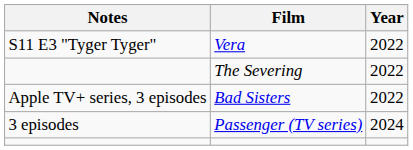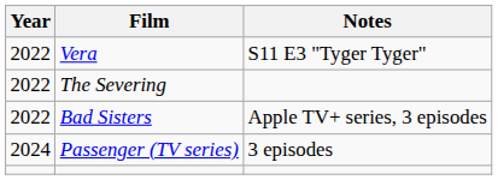 <table class="wikitable">
 <tr>
+<th>Year</th>
+<th>Film</th>
 <th>Notes</th>
-<th>Film</th>
-<th>Year</th>
 </tr>
 <tr>
+<td>2022</td>
+<td><a href='#'><em>Vera</em></a></td>
 <td>S11 E3 "Tyger Tyger"</td>
-<td><a href='#'><em>Vera</em></a></td>
-<td>2022</td>
 </tr>
 <tr>
+<td>2022</td>
+<td><em>The Severing</em></td>
 <td></td>
-<td><em>The Severing</em></td>
-<td>2022</td>
 </tr>
 <tr>
+<td>2022</td>
+<td><em><a href='#'>Bad Sisters</a></em></td>
 <td>Apple TV+ series, 3 episodes</td>
-<td><em><a href='#'>Bad Sisters</a></em></td>
-<td>2022</td>
 </tr>
 <tr>
+<td>2024</td>
+<td><em><a href='#'>Passenger (TV series)</a></em></td>
 <td>3 episodes</td>
-<td><em><a href='#'>Passenger (TV series)</a></em></td>
-<td>2024</td>
 </tr>
 <tr>
 <td></td>
 <td></td>
 <td></td>
 </tr>
 </table>
